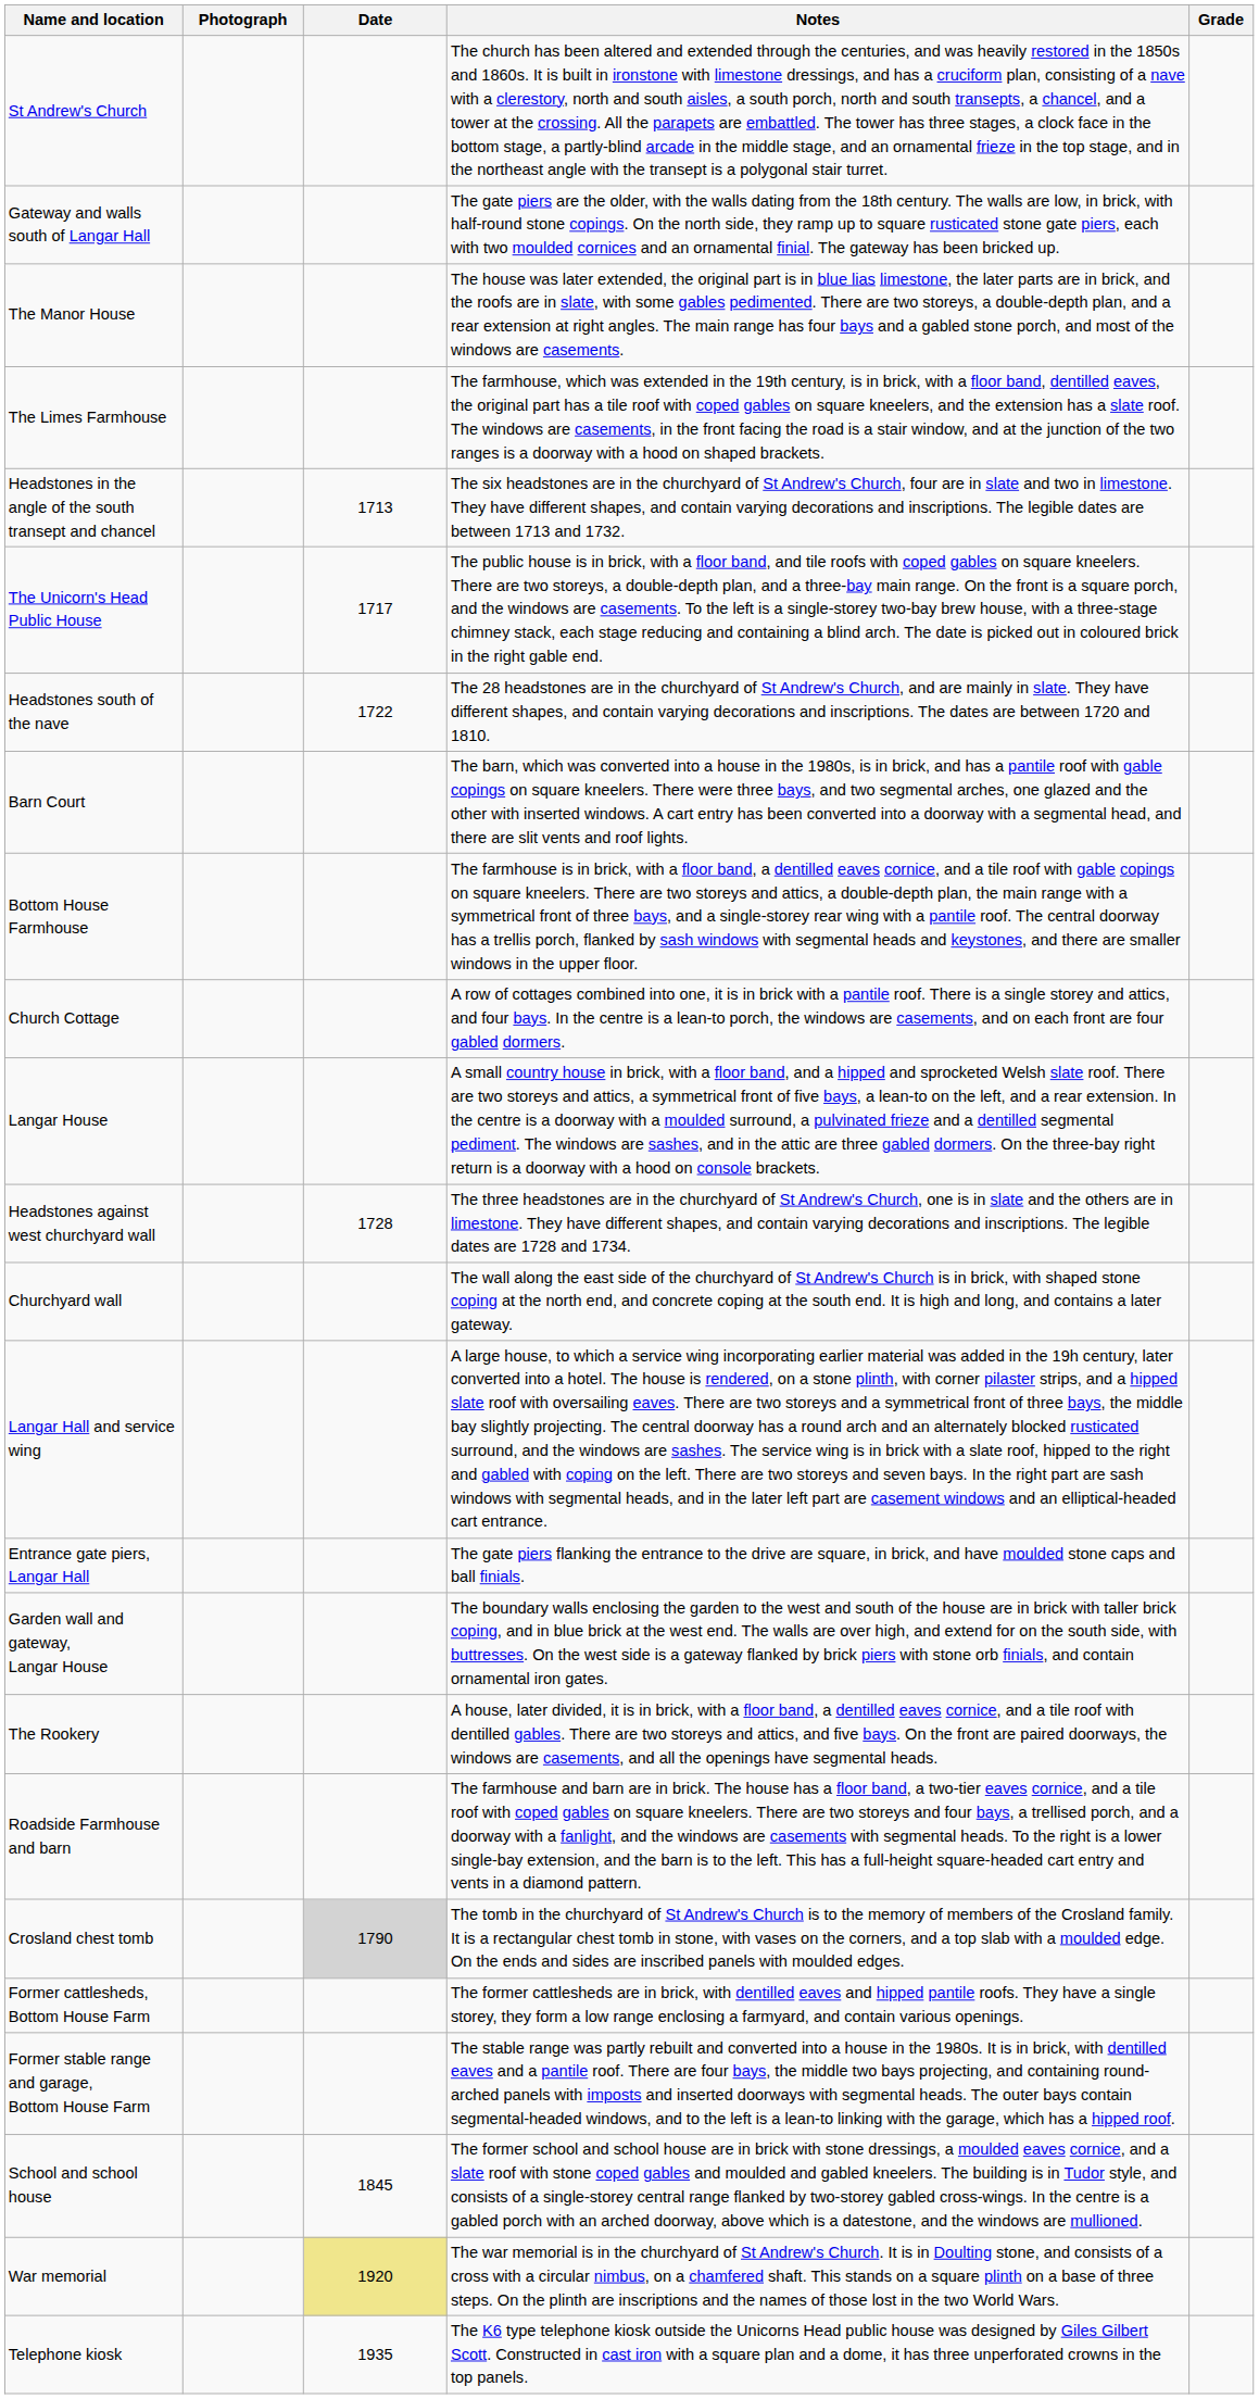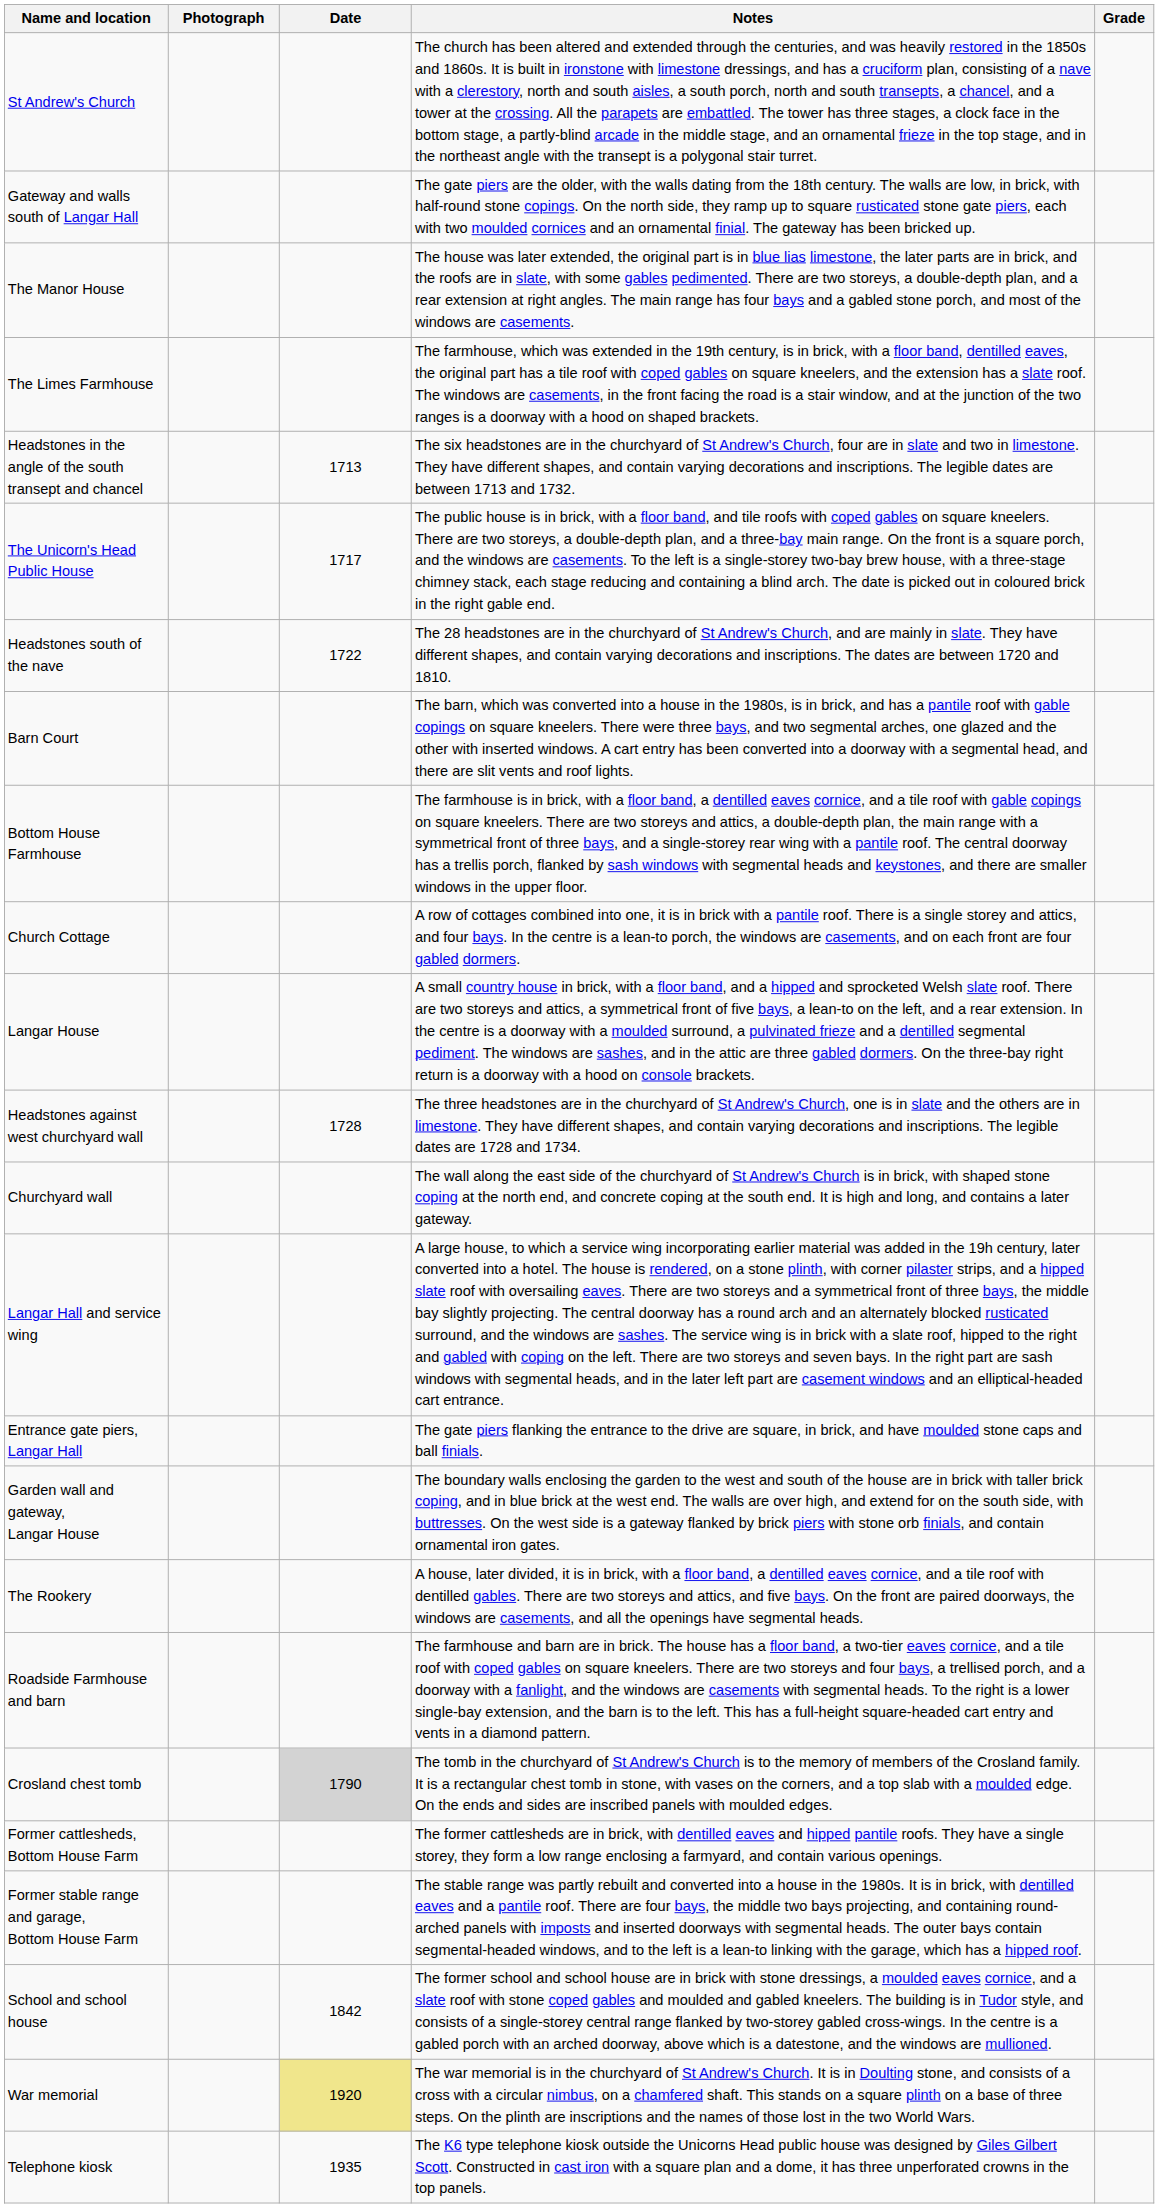 <table class="wikitable sortable plainrowheaders" style="width:100%; border:0px; text-align:left; line-height:150%">
 <tr>
 <th scope="col"  style="width:150px">Name and location</th>
 <th scope="col"  style="width:100px" class="unsortable">Photograph</th>
 <th scope="col"  style="width:120px">Date</th>
 <th scope="col"  style="width:650px" class="unsortable">Notes</th>
 <th scope="col"  style="width:50px">Grade</th>
 </tr>
 <tr>
 <td><a href='#'>St Andrew's Church</a><br><small></small></td>
 <td></td>
 <td align="center"></td>
 <td>The church has been altered and extended through the centuries, and was heavily <a href='#'>restored</a> in the 1850s and 1860s.  It is built in <a href='#'>ironstone</a>  with <a href='#'>limestone</a> dressings, and has a <a href='#'>cruciform</a> plan, consisting of a <a href='#'>nave</a> with a <a href='#'>clerestory</a>, north and south <a href='#'>aisles</a>, a south porch, north and south <a href='#'>transepts</a>, a <a href='#'>chancel</a>, and a tower at the <a href='#'>crossing</a>.  All the <a href='#'>parapets</a> are <a href='#'>embattled</a>.  The tower has three stages, a clock face in the bottom stage, a partly-blind <a href='#'>arcade</a> in the middle stage, and an ornamental <a href='#'>frieze</a> in the top stage, and in the northeast angle with the transept is a polygonal stair turret.</td>
 <td align="center" ></td>
 </tr>
 <tr>
 <td>Gateway and walls south of <a href='#'>Langar Hall</a><br><small></small></td>
 <td></td>
 <td align="center"></td>
 <td>The gate <a href='#'>piers</a> are the older, with the walls dating from the 18th century.  The walls are low, in brick, with half-round stone <a href='#'>copings</a>.  On the north side, they ramp up to square <a href='#'>rusticated</a> stone gate <a href='#'>piers</a>, each with two <a href='#'>moulded</a> <a href='#'>cornices</a> and an ornamental <a href='#'>finial</a>.  The gateway has been bricked up.</td>
 <td align="center" ></td>
 </tr>
 <tr>
 <td>The Manor House<br><small></small></td>
 <td></td>
 <td align="center"></td>
 <td>The house was later extended, the original part is in <a href='#'>blue lias</a> <a href='#'>limestone</a>, the later parts are in brick, and the roofs are in <a href='#'>slate</a>, with some <a href='#'>gables</a> <a href='#'>pedimented</a>.  There are two storeys, a double-depth plan, and a rear extension at right angles.  The main range has four <a href='#'>bays</a> and a gabled stone porch, and most of the windows are <a href='#'>casements</a>.</td>
 <td align="center" ></td>
 </tr>
 <tr>
 <td>The Limes Farmhouse<br><small></small></td>
 <td></td>
 <td align="center"></td>
 <td>The farmhouse, which was extended in the 19th century, is in brick, with a <a href='#'>floor band</a>, <a href='#'>dentilled</a> <a href='#'>eaves</a>, the original part has a tile roof with <a href='#'>coped</a> <a href='#'>gables</a> on square kneelers, and the extension has a <a href='#'>slate</a> roof.  The windows are <a href='#'>casements</a>, in the front facing the road is a stair window, and at the junction of the two ranges is a doorway with a hood on shaped brackets.</td>
 <td align="center" ></td>
 </tr>
 <tr>
 <td>Headstones in the angle of the south transept and chancel<br><small></small></td>
 <td></td>
 <td align="center">1713</td>
 <td>The six headstones are in the churchyard of <a href='#'>St Andrew's Church</a>, four are in <a href='#'>slate</a> and two in <a href='#'>limestone</a>.  They have different shapes, and contain varying decorations and inscriptions.  The legible dates are between 1713 and 1732.</td>
 <td align="center" ></td>
 </tr>
 <tr>
 <td><a href='#'>The Unicorn's Head Public House</a><br><small></small></td>
 <td></td>
 <td align="center">1717</td>
 <td>The public house is in brick, with a <a href='#'>floor band</a>, and tile roofs with <a href='#'>coped</a> <a href='#'>gables</a> on square kneelers.  There are two storeys, a double-depth plan, and a three-<a href='#'>bay</a> main range.  On the front is a square porch, and the windows are <a href='#'>casements</a>.  To the left is a single-storey two-bay brew house, with a three-stage chimney stack, each stage reducing and containing a blind arch.  The date is picked out in coloured brick in the right gable end.</td>
 <td align="center" ></td>
 </tr>
 <tr>
 <td>Headstones south of the nave<br><small></small></td>
 <td></td>
 <td align="center">1722</td>
 <td>The 28 headstones are in the churchyard of <a href='#'>St Andrew's Church</a>, and are mainly in <a href='#'>slate</a>.  They have different shapes, and contain varying decorations and inscriptions.  The dates are between 1720 and 1810.</td>
 <td align="center" ></td>
 </tr>
 <tr>
 <td>Barn Court<br><small></small></td>
 <td></td>
 <td align="center"></td>
 <td>The barn, which was converted into a house in the 1980s, is in brick, and has a <a href='#'>pantile</a> roof with <a href='#'>gable</a> <a href='#'>copings</a> on square kneelers.  There were three <a href='#'>bays</a>, and two segmental arches, one glazed and the other with inserted windows. A cart entry has been converted into a doorway with a segmental head, and there are slit vents and roof lights.</td>
 <td align="center" ></td>
 </tr>
 <tr>
 <td>Bottom House Farmhouse<br><small></small></td>
 <td></td>
 <td align="center"></td>
 <td>The farmhouse is in brick, with a <a href='#'>floor band</a>, a <a href='#'>dentilled</a> <a href='#'>eaves</a> <a href='#'>cornice</a>, and a tile roof with <a href='#'>gable</a> <a href='#'>copings</a> on square kneelers.  There are two storeys and attics, a double-depth plan, the main range with a symmetrical front of three <a href='#'>bays</a>, and a single-storey rear wing with a <a href='#'>pantile</a> roof.  The central doorway has a trellis porch, flanked by <a href='#'>sash windows</a> with segmental heads and <a href='#'>keystones</a>, and there are smaller windows in the upper floor.</td>
 <td align="center" ></td>
 </tr>
 <tr>
 <td>Church Cottage<br><small></small></td>
 <td></td>
 <td align="center"></td>
 <td>A row of cottages combined into one, it is in brick with a <a href='#'>pantile</a> roof.  There is a single storey and attics, and four <a href='#'>bays</a>.  In the centre is a lean-to porch, the windows are <a href='#'>casements</a>, and on each front are four <a href='#'>gabled</a> <a href='#'>dormers</a>.</td>
 <td align="center" ></td>
 </tr>
 <tr>
 <td>Langar House<br><small></small></td>
 <td></td>
 <td align="center"></td>
 <td>A small <a href='#'>country house</a> in brick, with a <a href='#'>floor band</a>, and a <a href='#'>hipped</a> and sprocketed Welsh <a href='#'>slate</a> roof.  There are two storeys and attics, a symmetrical front of five <a href='#'>bays</a>, a lean-to on the left,  and a rear extension.  In the centre is a doorway with a <a href='#'>moulded</a> surround, a <a href='#'>pulvinated frieze</a> and a <a href='#'>dentilled</a> segmental <a href='#'>pediment</a>.  The windows are <a href='#'>sashes</a>, and in the attic are three <a href='#'>gabled</a> <a href='#'>dormers</a>.  On the three-bay right return is a doorway with a hood on <a href='#'>console</a> brackets.</td>
 <td align="center" ></td>
 </tr>
 <tr>
 <td>Headstones against west churchyard wall<br><small></small></td>
 <td></td>
 <td align="center">1728</td>
 <td>The three headstones are in the churchyard of <a href='#'>St Andrew's Church</a>, one is in <a href='#'>slate</a> and the others are in <a href='#'>limestone</a>.  They have different shapes, and contain varying decorations and inscriptions.  The legible dates are 1728 and 1734.</td>
 <td align="center" ></td>
 </tr>
 <tr>
 <td>Churchyard wall<br><small></small></td>
 <td></td>
 <td align="center"></td>
 <td>The wall along the east side of the churchyard of <a href='#'>St Andrew's Church</a> is in brick, with shaped stone <a href='#'>coping</a> at the north end, and concrete coping at the south end.  It is  high and  long, and contains a later gateway.</td>
 <td align="center" ></td>
 </tr>
 <tr>
 <td><a href='#'>Langar Hall</a> and service wing<br><small></small></td>
 <td></td>
 <td align="center"></td>
 <td>A large house, to which a service wing incorporating earlier material was added in the 19h century, later converted into a hotel.  The house is <a href='#'>rendered</a>, on a stone <a href='#'>plinth</a>, with corner <a href='#'>pilaster</a> strips, and a <a href='#'>hipped</a> <a href='#'>slate</a> roof with oversailing <a href='#'>eaves</a>.  There are two storeys and a symmetrical front of three <a href='#'>bays</a>, the middle bay slightly projecting.  The central doorway has a round arch and an alternately blocked <a href='#'>rusticated</a> surround, and the windows are <a href='#'>sashes</a>.  The service wing is in brick with a slate roof, hipped to the right and <a href='#'>gabled</a> with <a href='#'>coping</a> on the left.  There are two storeys and seven bays.  In the right part are sash windows with segmental heads, and in the later left part are <a href='#'>casement windows</a> and an elliptical-headed cart entrance.</td>
 <td align="center" ></td>
 </tr>
 <tr>
 <td>Entrance gate piers, <a href='#'>Langar Hall</a><br><small></small></td>
 <td></td>
 <td align="center"></td>
 <td>The gate <a href='#'>piers</a> flanking the entrance to the drive are square, in brick, and have <a href='#'>moulded</a> stone caps and ball <a href='#'>finials</a>.</td>
 <td align="center" ></td>
 </tr>
 <tr>
 <td>Garden wall and gateway,<br>Langar House<br><small></small></td>
 <td></td>
 <td align="center"></td>
 <td>The boundary walls enclosing the garden to the west and south of the house are in brick with taller brick <a href='#'>coping</a>, and in blue brick at the west end.  The walls are over  high, and extend for  on the south side, with <a href='#'>buttresses</a>.  On the west side is a gateway flanked by brick <a href='#'>piers</a> with stone orb <a href='#'>finials</a>, and contain ornamental iron gates.</td>
 <td align="center" ></td>
 </tr>
 <tr>
 <td>The Rookery<br><small></small></td>
 <td></td>
 <td align="center"></td>
 <td>A house, later divided, it is in brick, with a <a href='#'>floor band</a>, a <a href='#'>dentilled</a> <a href='#'>eaves</a> <a href='#'>cornice</a>, and a tile roof with dentilled <a href='#'>gables</a>.  There are two storeys and attics, and five <a href='#'>bays</a>.  On the front are paired doorways, the windows are <a href='#'>casements</a>, and all the openings have segmental heads.</td>
 <td align="center" ></td>
 </tr>
 <tr>
 <td>Roadside Farmhouse and barn<br><small></small></td>
 <td></td>
 <td align="center"></td>
 <td>The farmhouse and barn are in brick.  The house has a <a href='#'>floor band</a>, a two-tier <a href='#'>eaves</a> <a href='#'>cornice</a>, and a tile roof with <a href='#'>coped</a> <a href='#'>gables</a> on square kneelers.  There are two storeys and four <a href='#'>bays</a>, a trellised porch, and a doorway with a <a href='#'>fanlight</a>, and the windows are <a href='#'>casements</a> with segmental heads.  To the right is a lower single-bay extension, and the barn is to the left.  This has a full-height square-headed cart entry and vents in a diamond pattern.</td>
 <td align="center" ></td>
 </tr>
 <tr>
 <td>Crosland chest tomb<br><small></small></td>
 <td></td>
 <td align="center" style="background: lightgrey;">1790</td>
 <td>The tomb in the churchyard of <a href='#'>St Andrew's Church</a> is to the memory of members of the Crosland family.  It is a rectangular chest tomb in stone, with vases on the corners, and a top slab with a <a href='#'>moulded</a> edge.  On the ends and sides are inscribed panels with moulded edges.</td>
 <td align="center" ></td>
 </tr>
 <tr>
 <td>Former cattlesheds,<br>Bottom House Farm<br><small></small></td>
 <td></td>
 <td align="center"></td>
 <td>The former cattlesheds are in brick, with <a href='#'>dentilled</a> <a href='#'>eaves</a> and <a href='#'>hipped</a> <a href='#'>pantile</a> roofs.  They have a single storey, they form a low range enclosing a farmyard, and contain various openings.</td>
 <td align="center" ></td>
 </tr>
 <tr>
 <td>Former stable range and garage,<br>Bottom House Farm<br><small></small></td>
 <td></td>
 <td align="center"></td>
 <td>The stable range was partly rebuilt and converted into a house in the 1980s.  It is in brick, with <a href='#'>dentilled</a> <a href='#'>eaves</a> and a <a href='#'>pantile</a> roof.  There are four <a href='#'>bays</a>, the middle two bays projecting, and containing round-arched panels with <a href='#'>imposts</a> and inserted doorways with segmental heads.  The outer bays contain segmental-headed windows, and to the left is a lean-to linking with the garage, which has a <a href='#'>hipped roof</a>.</td>
 <td align="center" ></td>
 </tr>
 <tr>
 <td>School and school house<br><small></small></td>
 <td></td>
-<td align="center">1845</td>
+<td align="center">1842</td>
 <td>The former school and school house are in brick with stone dressings, a <a href='#'>moulded</a> <a href='#'>eaves</a> <a href='#'>cornice</a>, and a <a href='#'>slate</a> roof with stone <a href='#'>coped</a> <a href='#'>gables</a> and moulded and gabled kneelers.  The building is in <a href='#'>Tudor</a> style, and consists of a single-storey central range flanked by two-storey gabled cross-wings.  In the centre is a gabled porch with an arched doorway, above which is a datestone, and the windows are <a href='#'>mullioned</a>.</td>
 <td align="center" ></td>
 </tr>
 <tr>
 <td>War memorial<br><small></small></td>
 <td></td>
 <td align="center" style="background: khaki;">1920</td>
 <td>The war memorial is in the churchyard of <a href='#'>St Andrew's Church</a>.  It is in <a href='#'>Doulting</a> stone, and consists of a cross with a circular <a href='#'>nimbus</a>, on a <a href='#'>chamfered</a> shaft.  This stands on a square <a href='#'>plinth</a> on a base of three steps.  On the plinth are inscriptions and the names of those lost in the two World Wars.</td>
 <td align="center" ></td>
 </tr>
 <tr>
 <td>Telephone kiosk<br><small></small></td>
 <td></td>
 <td align="center">1935</td>
 <td>The <a href='#'>K6</a> type telephone kiosk outside the Unicorns Head public house was designed by <a href='#'>Giles Gilbert Scott</a>.  Constructed in <a href='#'>cast iron</a> with a square plan and a dome, it has three unperforated crowns in the top panels.</td>
 <td align="center" ></td>
 </tr>
 <tr>
 </tr>
 </table>
